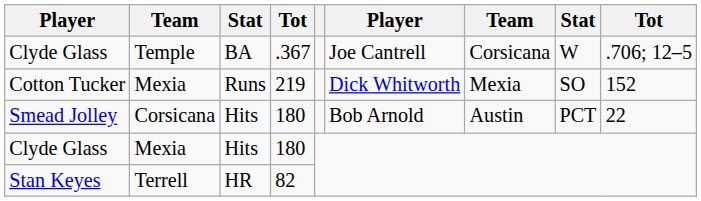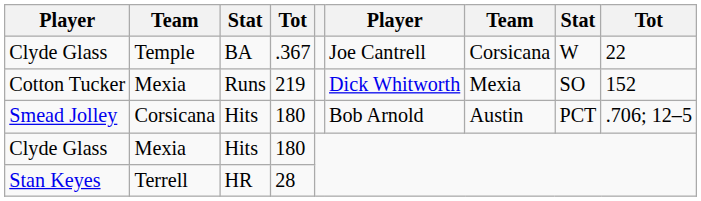 <table class="wikitable">
 <tr>
 <th>Player</th>
 <th>Team</th>
 <th>Stat</th>
 <th>Tot</th>
 <th></th>
 <th>Player</th>
 <th>Team</th>
 <th>Stat</th>
 <th>Tot</th>
 </tr>
 <tr>
 <td>Clyde Glass</td>
 <td>Temple</td>
 <td>BA</td>
 <td>.367</td>
 <td></td>
 <td>Joe Cantrell</td>
 <td>Corsicana</td>
 <td>W</td>
-<td>.706; 12–5</td>
+<td>22</td>
 </tr>
 <tr>
 <td>Cotton Tucker</td>
 <td>Mexia</td>
 <td>Runs</td>
 <td>219</td>
 <td></td>
 <td><a href='#'>Dick Whitworth</a></td>
 <td>Mexia</td>
 <td>SO</td>
 <td>152</td>
 </tr>
 <tr>
 <td><a href='#'>Smead Jolley</a></td>
 <td>Corsicana</td>
 <td>Hits</td>
 <td>180</td>
 <td></td>
 <td>Bob Arnold</td>
 <td>Austin</td>
 <td>PCT</td>
-<td>22</td>
+<td>.706; 12–5</td>
 </tr>
 <tr>
 <td>Clyde Glass</td>
 <td>Mexia</td>
 <td>Hits</td>
 <td>180</td>
 </tr>
 <tr>
 <td><a href='#'>Stan Keyes</a></td>
 <td>Terrell</td>
 <td>HR</td>
-<td>82</td>
+<td>28</td>
 </tr>
 </table>
